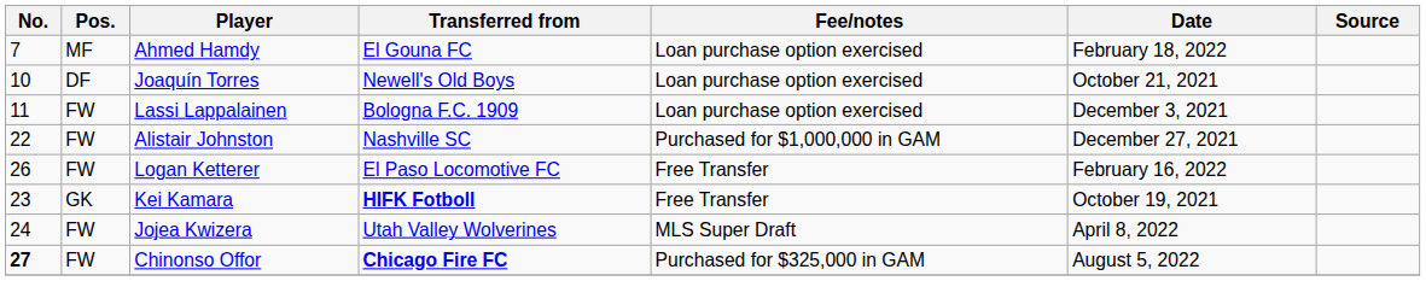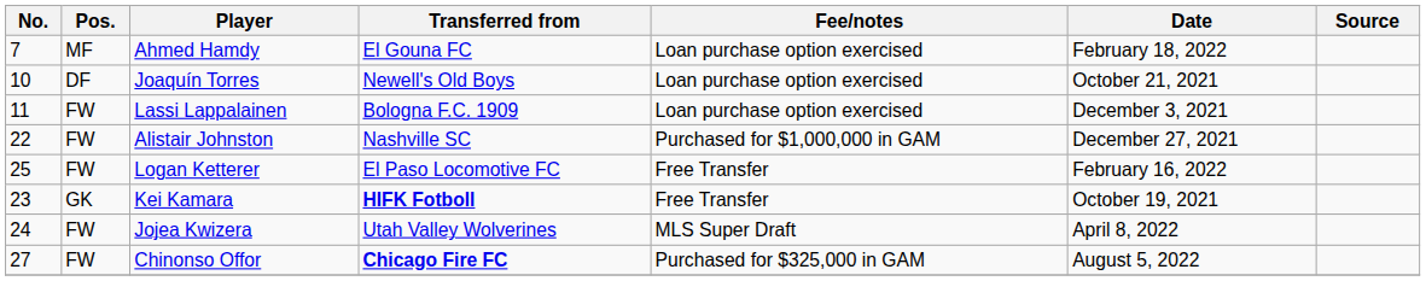 <table class="wikitable sortable" style="width:90%; text-align:center; font-size:95%; text-align:left;">
 <tr>
 <th>No.</th>
 <th>Pos.</th>
 <th>Player</th>
 <th>Transferred from</th>
 <th>Fee/notes</th>
 <th>Date</th>
 <th>Source</th>
 </tr>
 <tr>
 <td>7</td>
 <td>MF</td>
 <td> <a href='#'>Ahmed Hamdy</a></td>
 <td> <a href='#'>El Gouna FC</a></td>
 <td>Loan purchase option exercised</td>
 <td>February 18, 2022</td>
 <td></td>
 </tr>
 <tr>
 <td>10</td>
 <td>DF</td>
 <td> <a href='#'>Joaquín Torres</a></td>
 <td> <a href='#'>Newell's Old Boys</a></td>
 <td>Loan purchase option exercised</td>
 <td>October 21, 2021</td>
 <td></td>
 </tr>
 <tr>
 <td>11</td>
 <td>FW</td>
 <td> <a href='#'>Lassi Lappalainen</a></td>
 <td> <a href='#'>Bologna F.C. 1909</a></td>
 <td>Loan purchase option exercised</td>
 <td>December 3, 2021</td>
 <td></td>
 </tr>
 <tr>
 <td>22</td>
 <td>FW</td>
 <td> <a href='#'>Alistair Johnston</a></td>
 <td> <a href='#'>Nashville SC</a></td>
 <td>Purchased for $1,000,000 in GAM</td>
 <td>December 27, 2021</td>
 <td></td>
 </tr>
 <tr>
-<td>26</td>
+<td>25</td>
 <td>FW</td>
 <td> <a href='#'>Logan Ketterer</a></td>
 <td> <a href='#'>El Paso Locomotive FC</a></td>
 <td>Free Transfer</td>
 <td>February 16, 2022</td>
 <td></td>
 </tr>
 <tr>
 <td>23</td>
 <td>GK</td>
 <td> <a href='#'>Kei Kamara</a></td>
 <td><strong> <a href='#'>HIFK Fotboll</a></strong></td>
 <td>Free Transfer</td>
 <td>October 19, 2021</td>
 <td></td>
 </tr>
 <tr>
 <td>24</td>
 <td>FW</td>
 <td> <a href='#'>Jojea Kwizera</a></td>
 <td> <a href='#'>Utah Valley Wolverines</a></td>
 <td>MLS Super Draft</td>
 <td>April 8, 2022</td>
 <td></td>
 </tr>
 <tr>
-<td><strong>27</strong></td>
+<td>27</td>
 <td>FW</td>
 <td> <a href='#'>Chinonso Offor</a></td>
 <td><strong> <a href='#'>Chicago Fire FC</a></strong></td>
 <td>Purchased for $325,000 in GAM</td>
 <td>August 5, 2022</td>
 <td></td>
 </tr>
 <tr>
 </tr>
 </table>
